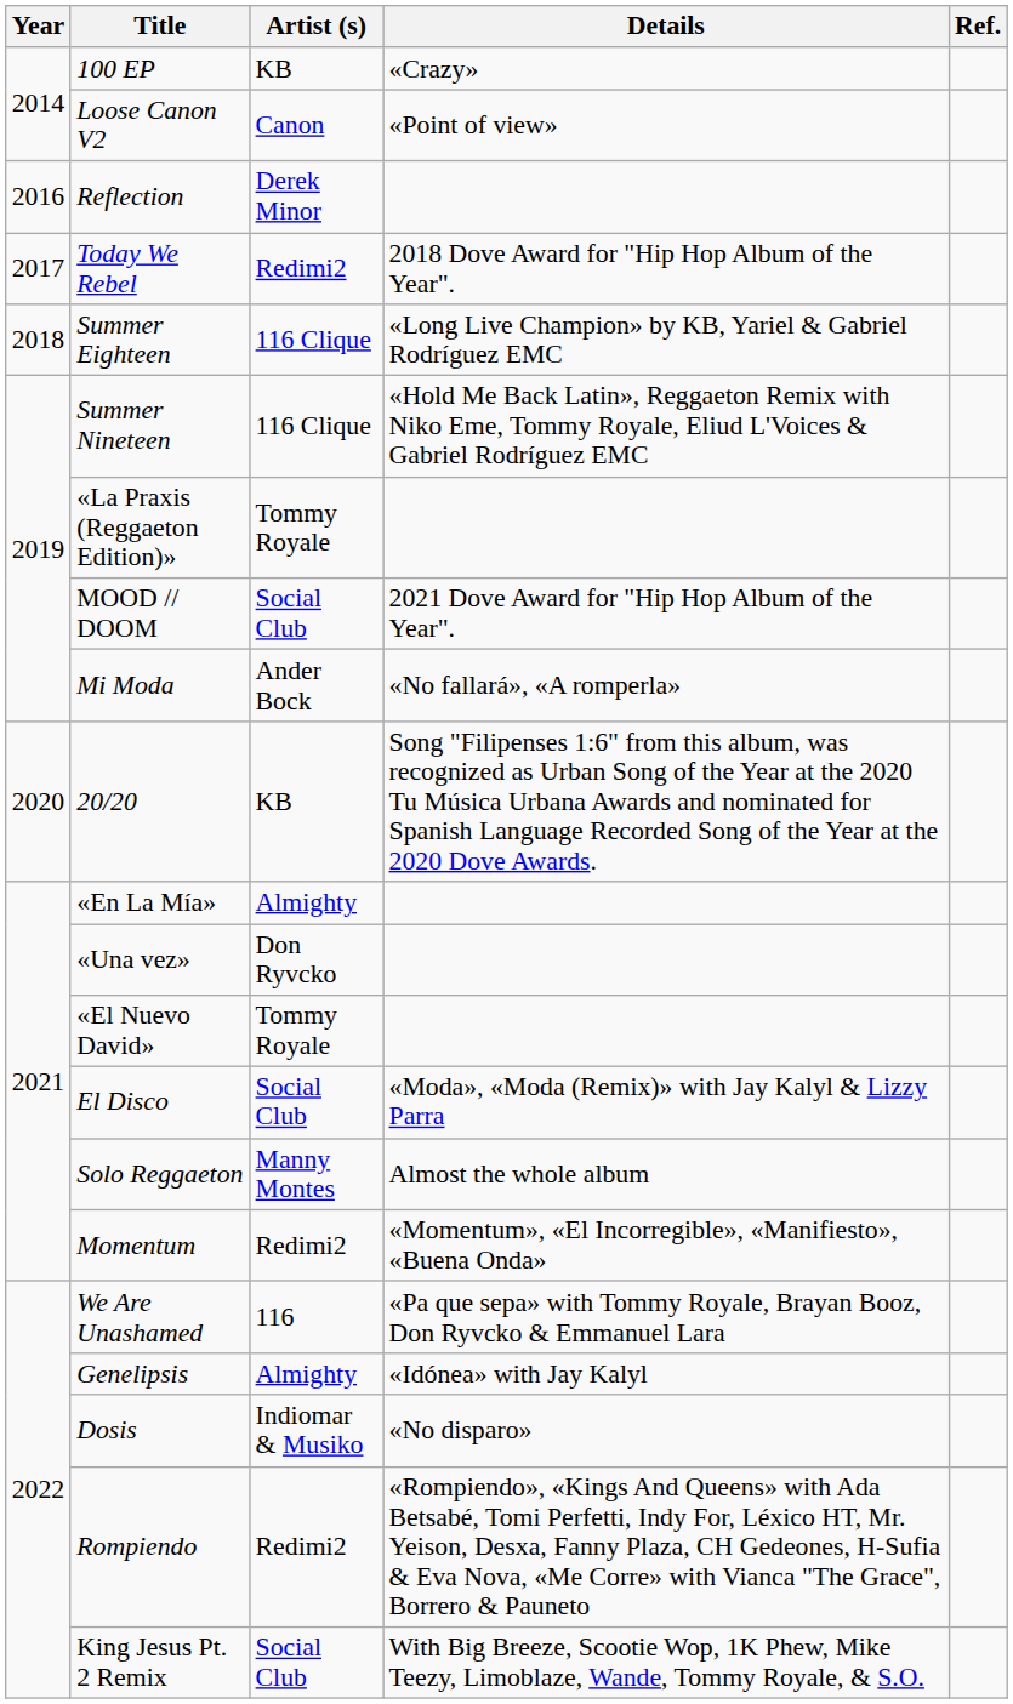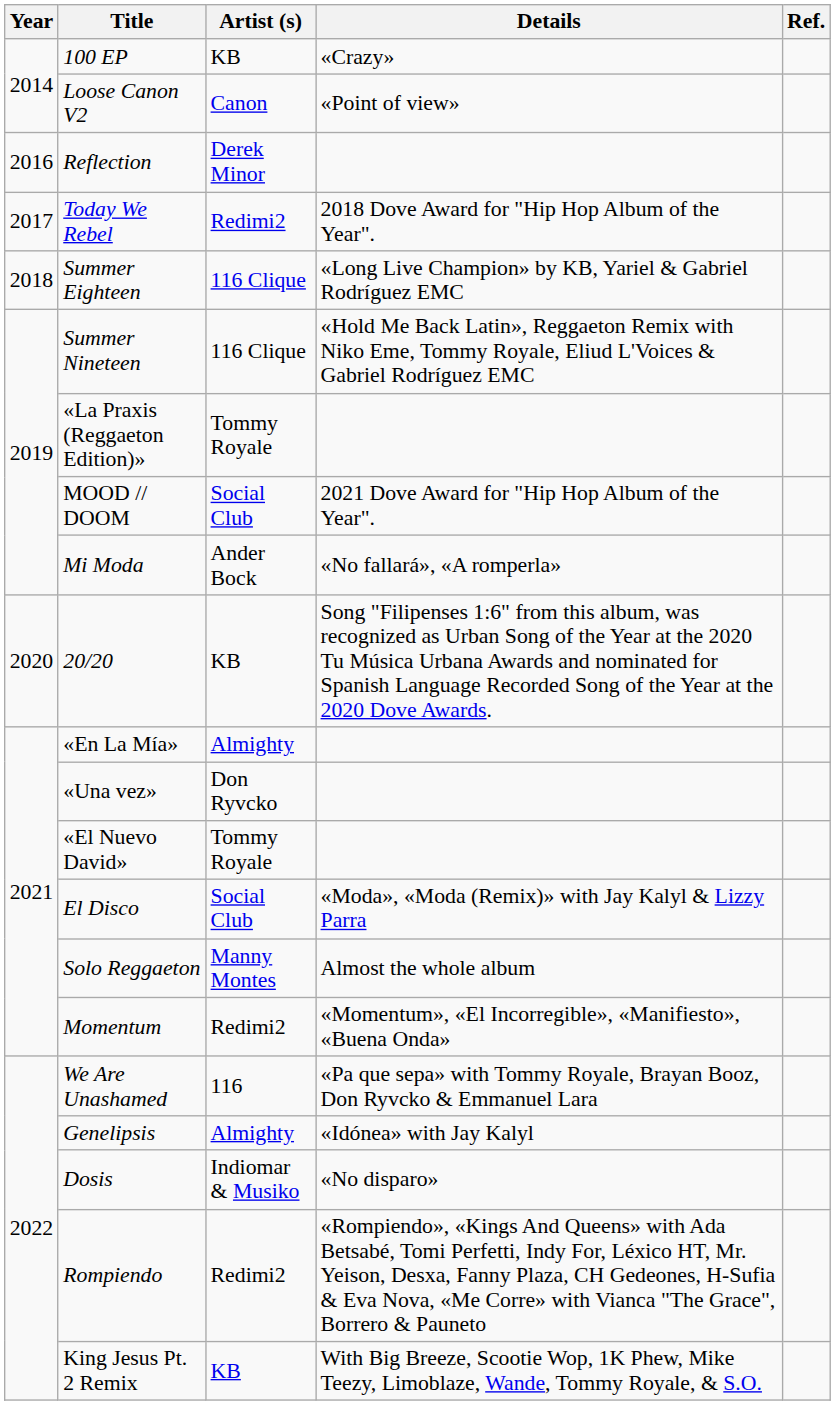 <table class="wikitable">
 <tr>
 <th>Year</th>
 <th>Title</th>
 <th>Artist (s)</th>
 <th>Details</th>
 <th>Ref.</th>
 </tr>
 <tr>
 <td rowspan="2">2014</td>
 <td><em>100 EP</em></td>
 <td>KB</td>
 <td>«Crazy»</td>
 <td></td>
 </tr>
 <tr>
 <td><em>Loose Canon V2</em></td>
 <td><a href='#'>Canon</a></td>
 <td>«Point of view»</td>
 <td></td>
 </tr>
 <tr>
 <td>2016</td>
 <td><em>Reflection</em></td>
 <td><a href='#'>Derek Minor</a></td>
 <td></td>
 <td></td>
 </tr>
 <tr>
 <td>2017</td>
 <td><em><a href='#'>Today We Rebel</a></em></td>
 <td><a href='#'>Redimi2</a></td>
 <td>2018 Dove Award for "Hip Hop Album of the Year".</td>
 <td></td>
 </tr>
 <tr>
 <td>2018</td>
 <td><em>Summer Eighteen</em></td>
 <td><a href='#'>116 Clique</a></td>
 <td>«Long Live Champion» by KB, Yariel & Gabriel Rodríguez EMC</td>
 <td></td>
 </tr>
 <tr>
 <td rowspan="4">2019</td>
 <td><em>Summer Nineteen</em></td>
 <td>116 Clique</td>
 <td>«Hold Me Back Latin», Reggaeton Remix with Niko Eme, Tommy Royale, Eliud L'Voices & Gabriel Rodríguez EMC</td>
 <td></td>
 </tr>
 <tr>
 <td>«La Praxis (Reggaeton Edition)»</td>
 <td>Tommy Royale</td>
 <td></td>
 <td></td>
 </tr>
 <tr>
 <td>MOOD // DOOM</td>
 <td><a href='#'>Social Club</a></td>
 <td>2021 Dove Award for "Hip Hop Album of the Year".</td>
 <td></td>
 </tr>
 <tr>
 <td><em>Mi Moda</em></td>
 <td>Ander Bock</td>
 <td>«No fallará», «A romperla»</td>
 <td></td>
 </tr>
 <tr>
 <td>2020</td>
 <td><em>20/20</em></td>
 <td>KB</td>
 <td>Song "Filipenses 1:6" from this album, was recognized as Urban Song of the Year at the 2020 Tu Música Urbana Awards and nominated for Spanish Language Recorded Song of the Year at the <a href='#'>2020 Dove Awards</a>.</td>
 <td></td>
 </tr>
 <tr>
 <td rowspan="6">2021</td>
 <td>«En La Mía»</td>
 <td><a href='#'>Almighty</a></td>
 <td></td>
 <td></td>
 </tr>
 <tr>
 <td>«Una vez»</td>
 <td>Don Ryvcko</td>
 <td></td>
 <td></td>
 </tr>
 <tr>
 <td>«El Nuevo David»</td>
 <td>Tommy Royale</td>
 <td></td>
 <td></td>
 </tr>
 <tr>
 <td><em>El Disco</em></td>
 <td><a href='#'>Social Club</a></td>
 <td>«Moda», «Moda (Remix)» with Jay Kalyl & <a href='#'>Lizzy Parra</a></td>
 <td></td>
 </tr>
 <tr>
 <td><em>Solo Reggaeton</em></td>
 <td><a href='#'>Manny Montes</a></td>
 <td>Almost the whole album</td>
 <td></td>
 </tr>
 <tr>
 <td><em>Momentum</em></td>
 <td>Redimi2</td>
 <td>«Momentum», «El Incorregible», «Manifiesto», «Buena Onda»</td>
 <td></td>
 </tr>
 <tr>
 <td rowspan="5">2022</td>
 <td><em>We Are Unashamed</em></td>
 <td>116</td>
 <td>«Pa que sepa» with Tommy Royale, Brayan Booz, Don Ryvcko & Emmanuel Lara</td>
 <td></td>
 </tr>
 <tr>
 <td><em>Genelipsis</em></td>
 <td><a href='#'>Almighty</a></td>
 <td>«Idónea» with Jay Kalyl</td>
 <td></td>
 </tr>
 <tr>
 <td><em>Dosis</em></td>
 <td>Indiomar & <a href='#'>Musiko</a></td>
 <td>«No disparo»</td>
 <td></td>
 </tr>
 <tr>
 <td><em>Rompiendo</em></td>
 <td>Redimi2</td>
 <td>«Rompiendo», «Kings And Queens» with Ada Betsabé, Tomi Perfetti, Indy For, Léxico HT, Mr. Yeison, Desxa, Fanny Plaza, CH Gedeones, H-Sufia & Eva Nova, «Me Corre» with Vianca "The Grace", Borrero & Pauneto</td>
 <td></td>
 </tr>
 <tr>
 <td>King Jesus Pt. 2 Remix</td>
-<td><a href='#'>Social Club</a></td>
+<td><a href='#'>KB</a></td>
 <td>With Big Breeze, Scootie Wop, 1K Phew, Mike Teezy, Limoblaze, <a href='#'>Wande</a>, Tommy Royale, & <a href='#'>S.O.</a></td>
 <td></td>
 </tr>
 </table>
